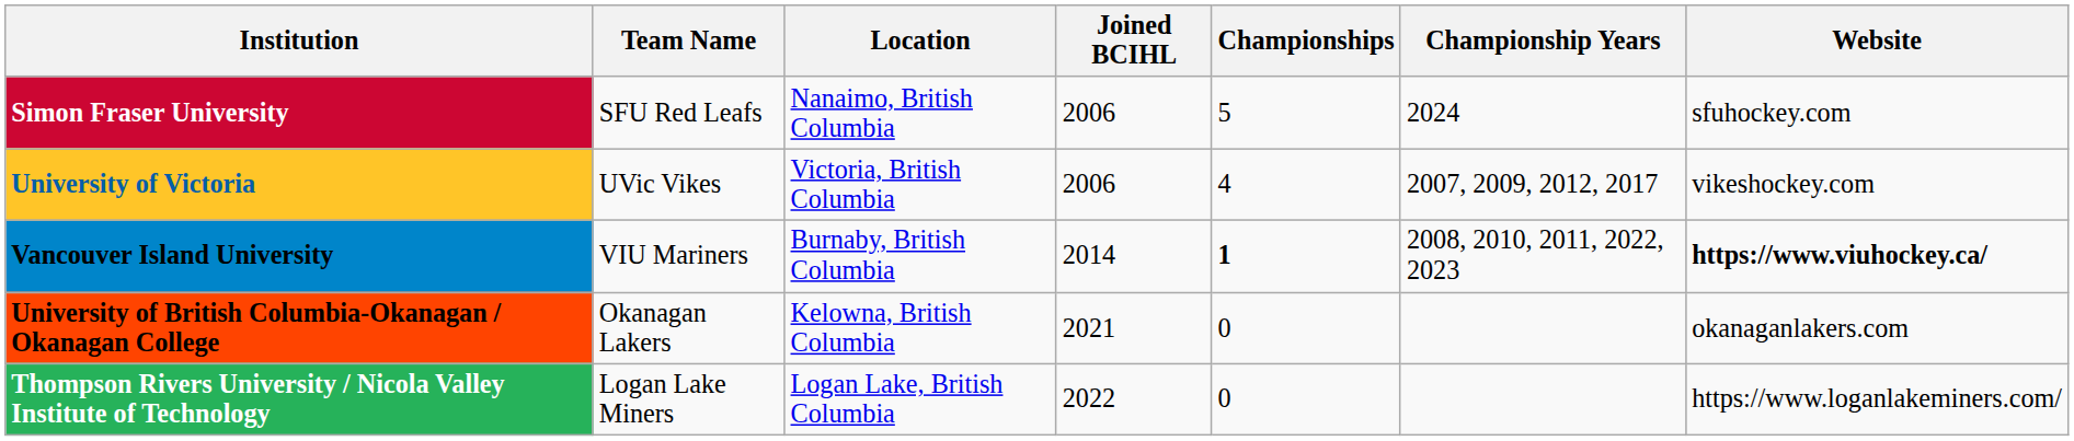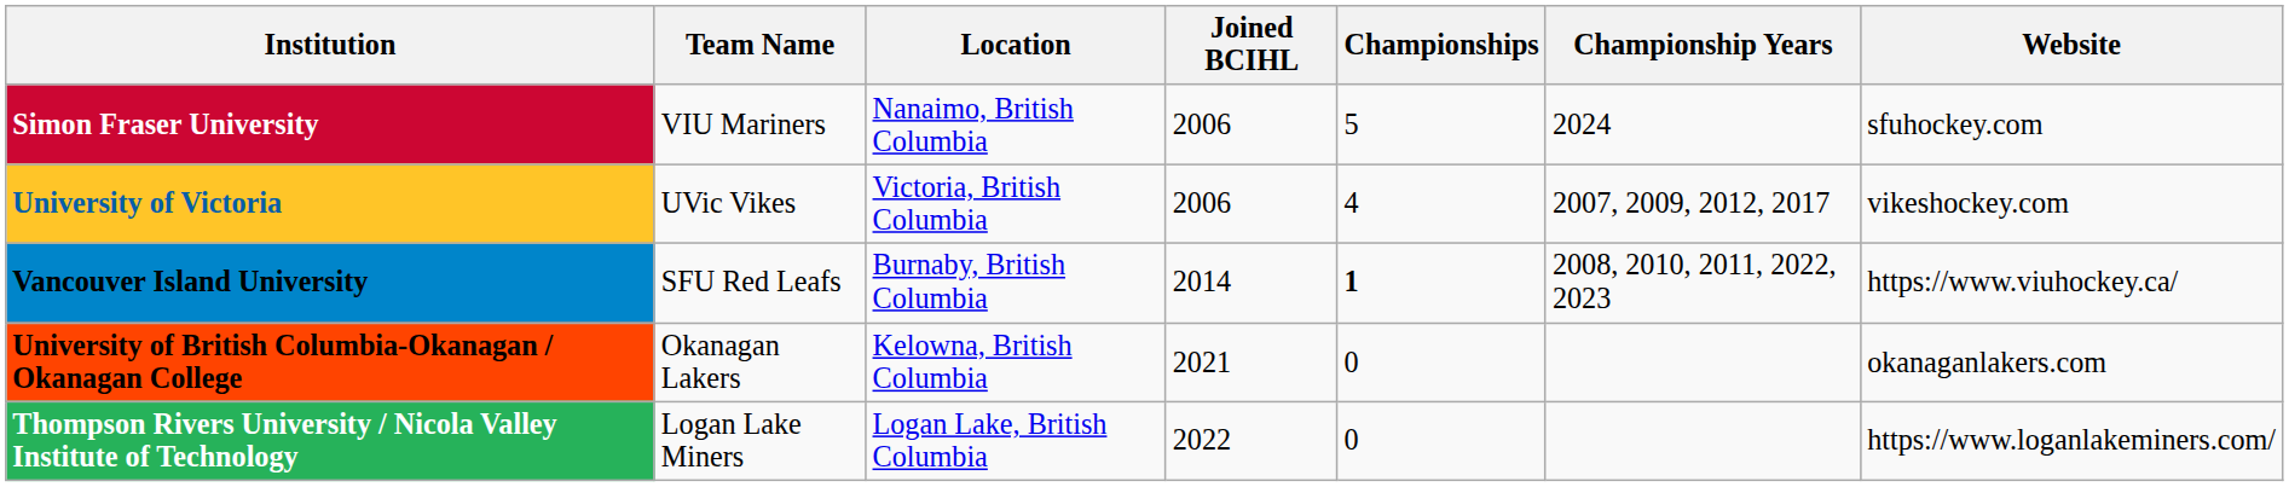 <table class="wikitable">
 <tr>
 <th>Institution</th>
 <th>Team Name</th>
 <th>Location</th>
 <th>Joined BCIHL</th>
 <th>Championships</th>
 <th>Championship Years</th>
 <th>Website</th>
 </tr>
 <tr>
 <td style="background: #cc0633; color: #ffffff"><strong>Simon Fraser University</strong></td>
-<td>SFU Red Leafs</td>
+<td>VIU Mariners</td>
 <td> <a href='#'>Nanaimo, British Columbia</a></td>
 <td>2006</td>
 <td>5</td>
 <td>2024</td>
 <td>sfuhockey.com</td>
 </tr>
 <tr>
 <td style="background: #FFC528; color: #055EAA"><strong>University of Victoria</strong></td>
 <td>UVic Vikes</td>
 <td> <a href='#'>Victoria, British Columbia</a></td>
 <td>2006</td>
 <td>4</td>
 <td>2007, 2009, 2012, 2017</td>
 <td>vikeshockey.com</td>
 </tr>
 <tr>
 <td style="background: #0085CA; color: #000000"><strong>Vancouver Island University</strong></td>
-<td>VIU Mariners</td>
+<td>SFU Red Leafs</td>
 <td> <a href='#'>Burnaby, British Columbia</a></td>
 <td>2014</td>
 <td><strong>1</strong></td>
 <td>2008, 2010, 2011, 2022, 2023</td>
-<td><strong>https://www.viuhockey.ca/</strong></td>
+<td>https://www.viuhockey.ca/</td>
 </tr>
 <tr>
 <td style="background: #ff4400; color: black"><strong>University of British Columbia-Okanagan / Okanagan College</strong></td>
 <td>Okanagan Lakers</td>
 <td> <a href='#'>Kelowna, British Columbia</a></td>
 <td>2021</td>
 <td>0</td>
 <td></td>
 <td>okanaganlakers.com</td>
 </tr>
 <tr>
 <td style="background: #26b25a; color: white"><strong>Thompson Rivers University / Nicola Valley Institute of Technology</strong></td>
 <td>Logan Lake Miners</td>
 <td> <a href='#'>Logan Lake, British Columbia</a></td>
 <td>2022</td>
 <td>0</td>
 <td></td>
 <td>https://www.loganlakeminers.com/</td>
 </tr>
 </table>
